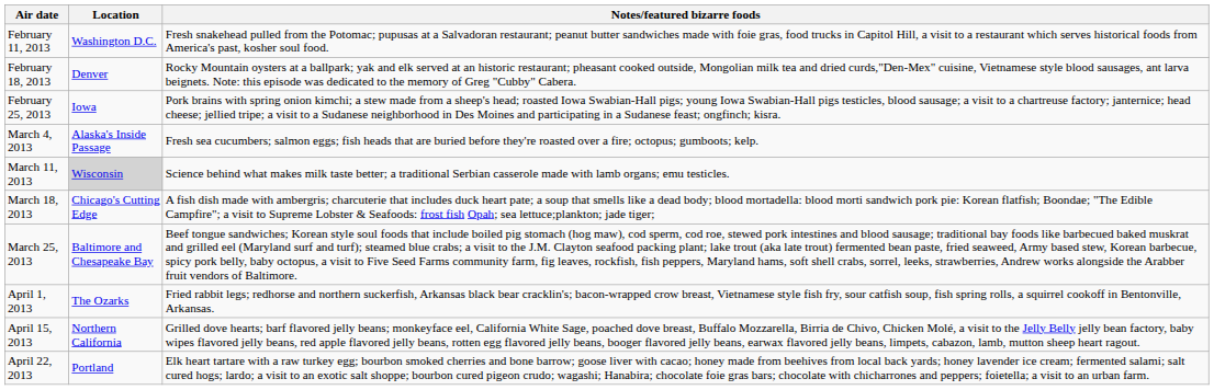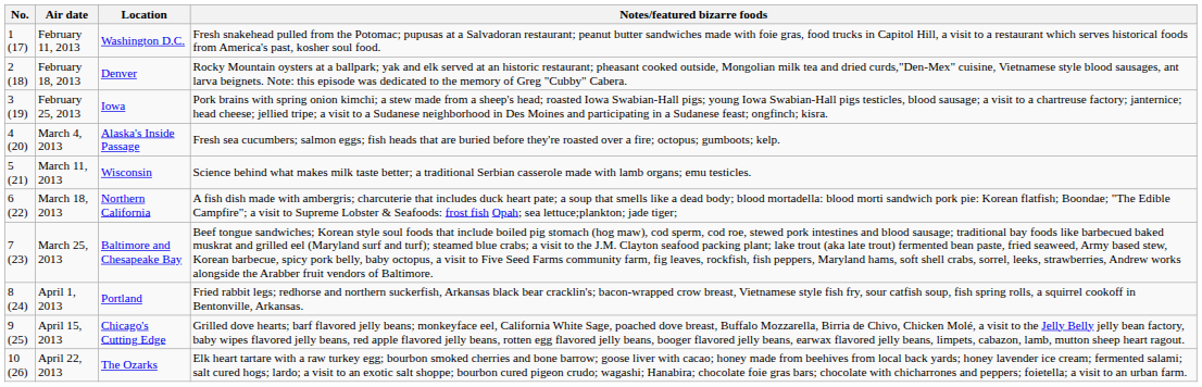 <table class="wikitable">
 <tr style="background:#EFEFEF">
+<th>No.</th>
 <th>Air date</th>
 <th>Location</th>
 <th>Notes/featured bizarre foods</th>
 </tr>
 <tr>
+<td>1 (17)</td>
 <td>February 11, 2013</td>
 <td><a href='#'>Washington D.C.</a></td>
 <td>Fresh snakehead pulled from the Potomac; pupusas at a Salvadoran restaurant; peanut butter sandwiches made with foie gras, food trucks in Capitol Hill, a visit to a restaurant which serves historical foods from America's past, kosher soul food.</td>
 </tr>
 <tr>
+<td>2 (18)</td>
 <td>February 18, 2013</td>
 <td><a href='#'>Denver</a></td>
 <td>Rocky Mountain oysters at a ballpark; yak and elk served at an historic restaurant; pheasant cooked outside, Mongolian milk tea and dried curds,"Den-Mex" cuisine, Vietnamese style blood sausages, ant larva beignets. Note: this episode was dedicated to the memory of Greg "Cubby" Cabera.</td>
 </tr>
 <tr>
+<td>3 (19)</td>
 <td>February 25, 2013</td>
 <td><a href='#'>Iowa</a></td>
 <td>Pork brains with spring onion kimchi; a stew made from a sheep's head; roasted Iowa Swabian-Hall pigs; young Iowa Swabian-Hall pigs testicles, blood sausage; a visit to a chartreuse factory; janternice; head cheese; jellied tripe; a visit to a Sudanese neighborhood in Des Moines and participating in a Sudanese feast; ongfinch; kisra.</td>
 </tr>
 <tr>
+<td>4 (20)</td>
 <td>March 4, 2013</td>
 <td><a href='#'>Alaska's Inside Passage</a></td>
 <td>Fresh sea cucumbers; salmon eggs; fish heads that are buried before they're roasted over a fire; octopus; gumboots; kelp.</td>
 </tr>
 <tr>
+<td>5 (21)</td>
 <td>March 11, 2013</td>
-<td style="background: lightgrey;"><a href='#'>Wisconsin</a></td>
+<td><a href='#'>Wisconsin</a></td>
 <td>Science behind what makes milk taste better; a traditional Serbian casserole made with lamb organs; emu testicles.</td>
 </tr>
 <tr>
+<td>6 (22)</td>
 <td>March 18, 2013</td>
-<td><a href='#'>Chicago's Cutting Edge</a></td>
+<td><a href='#'>Northern California</a></td>
 <td>A fish dish made with ambergris; charcuterie that includes duck heart pate; a soup that smells like a dead body; blood mortadella: blood morti sandwich pork pie: Korean flatfish; Boondae; "The Edible Campfire"; a visit to Supreme Lobster & Seafoods: <a href='#'>frost fish</a> <a href='#'>Opah</a>; sea lettuce;plankton; jade tiger;</td>
 </tr>
 <tr>
+<td>7 (23)</td>
 <td>March 25, 2013</td>
 <td><a href='#'>Baltimore and Chesapeake Bay</a></td>
 <td>Beef tongue sandwiches; Korean style soul foods that include boiled pig stomach (hog maw), cod sperm, cod roe, stewed pork intestines and blood sausage; traditional bay foods like barbecued baked muskrat and grilled eel (Maryland surf and turf); steamed blue crabs; a visit to the J.M. Clayton seafood packing plant; lake trout (aka late trout) fermented bean paste, fried seaweed, Army based stew, Korean barbecue, spicy pork belly, baby octopus, a visit to Five Seed Farms community farm, fig leaves, rockfish, fish peppers, Maryland hams, soft shell crabs, sorrel, leeks, strawberries, Andrew works alongside the Arabber fruit vendors of Baltimore.</td>
 </tr>
 <tr>
+<td>8 (24)</td>
 <td>April 1, 2013</td>
-<td><a href='#'>The Ozarks</a></td>
+<td><a href='#'>Portland</a></td>
 <td>Fried rabbit legs; redhorse and northern suckerfish, Arkansas black bear cracklin's; bacon-wrapped crow breast, Vietnamese style fish fry, sour catfish soup, fish spring rolls, a squirrel cookoff in Bentonville, Arkansas.</td>
 </tr>
 <tr>
+<td>9 (25)</td>
 <td>April 15, 2013</td>
-<td><a href='#'>Northern California</a></td>
+<td><a href='#'>Chicago's Cutting Edge</a></td>
 <td>Grilled dove hearts; barf flavored jelly beans; monkeyface eel, California White Sage, poached dove breast, Buffalo Mozzarella, Birria de Chivo, Chicken Molé, a visit to the <a href='#'>Jelly Belly</a> jelly bean factory, baby wipes flavored jelly beans, red apple flavored jelly beans, rotten egg flavored jelly beans, booger flavored jelly beans, earwax flavored jelly beans, limpets, cabazon, lamb, mutton sheep heart ragout.</td>
 </tr>
 <tr>
+<td>10 (26)</td>
 <td>April 22, 2013</td>
-<td><a href='#'>Portland</a></td>
+<td><a href='#'>The Ozarks</a></td>
 <td>Elk heart tartare with a raw turkey egg; bourbon smoked cherries and bone barrow; goose liver with cacao; honey made from beehives from local back yards; honey lavender ice cream; fermented salami; salt cured hogs; lardo; a visit to an exotic salt shoppe; bourbon cured pigeon crudo; wagashi; Hanabira; chocolate foie gras bars; chocolate with chicharrones and peppers; foietella; a visit to an urban farm.</td>
 </tr>
 </table>
